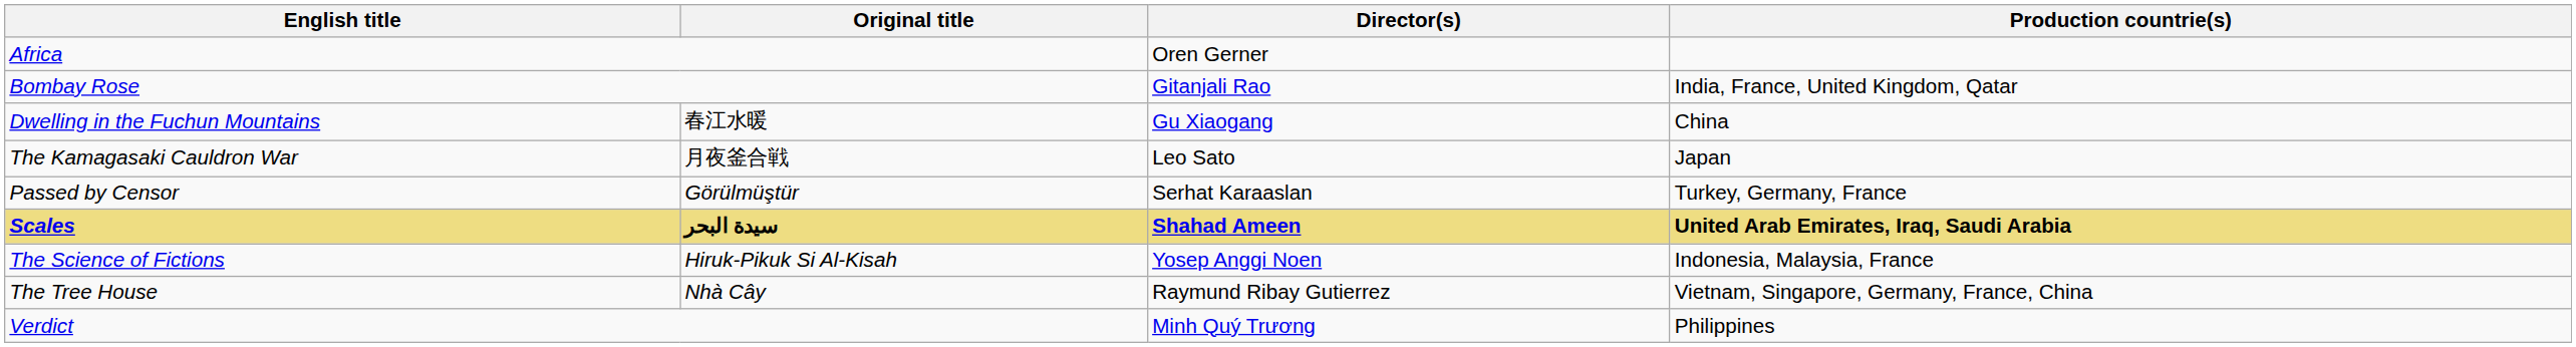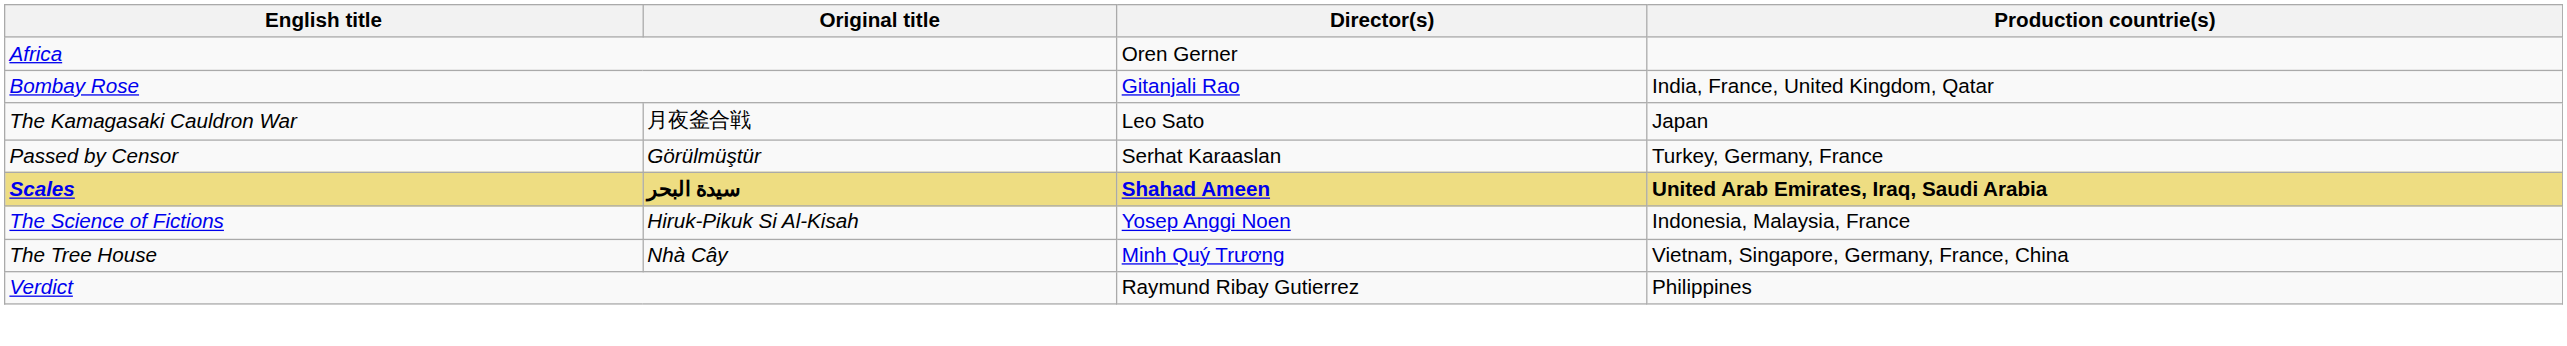 <table class="sortable wikitable" style="width:100%; margin-bottom:4px">
 <tr>
 <th scope="col">English title</th>
 <th scope="col">Original title</th>
 <th scope="col">Director(s)</th>
 <th scope="col">Production countrie(s)</th>
 </tr>
 <tr>
 <td colspan="2"><em><a href='#'>Africa</a></em></td>
 <td>Oren Gerner</td>
 <td></td>
 </tr>
 <tr>
 <td colspan="2"><em><a href='#'>Bombay Rose</a></em></td>
 <td><a href='#'>Gitanjali Rao</a></td>
 <td>India, France, United Kingdom, Qatar</td>
-</tr>
-<tr>
-<td><em><a href='#'>Dwelling in the Fuchun Mountains</a></em></td>
-<td>春江水暖</td>
-<td><a href='#'>Gu Xiaogang</a></td>
-<td>China</td>
 </tr>
 <tr>
 <td><em>The Kamagasaki Cauldron War</em></td>
 <td>月夜釜合戦</td>
 <td>Leo Sato</td>
 <td>Japan</td>
 </tr>
 <tr>
 <td><em>Passed by Censor</em></td>
 <td><em>Görülmüştür</em></td>
 <td>Serhat Karaaslan</td>
 <td>Turkey, Germany, France</td>
 </tr>
 <tr style="background:#EEDD82; font-weight:bold;">
 <td><em><a href='#'>Scales</a></em></td>
 <td>سيدة البحر</td>
 <td><a href='#'>Shahad Ameen</a></td>
 <td>United Arab Emirates, Iraq, Saudi Arabia</td>
 </tr>
 <tr>
 <td><em><a href='#'>The Science of Fictions</a></em></td>
 <td><em>Hiruk-Pikuk Si Al-Kisah</em></td>
 <td><a href='#'>Yosep Anggi Noen</a></td>
 <td>Indonesia, Malaysia, France</td>
 </tr>
 <tr>
 <td><em>The Tree House</em></td>
 <td><em>Nhà Cây</em></td>
-<td>Raymund Ribay Gutierrez</td>
+<td><a href='#'>Minh Quý Trương</a></td>
 <td>Vietnam, Singapore, Germany, France, China</td>
 </tr>
 <tr>
 <td colspan="2"><em><a href='#'>Verdict</a></em></td>
-<td><a href='#'>Minh Quý Trương</a></td>
+<td>Raymund Ribay Gutierrez</td>
 <td>Philippines</td>
 </tr>
 </table>
